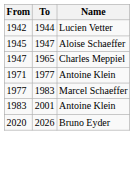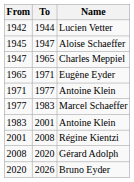 <table class="wikitable">
 <tr>
 <th>From</th>
 <th>To</th>
 <th>Name</th>
 </tr>
 <tr>
 <td>1942</td>
 <td>1944</td>
 <td>Lucien Vetter</td>
 </tr>
 <tr>
 <td>1945</td>
 <td>1947</td>
 <td>Aloise Schaeffer</td>
 </tr>
 <tr>
 <td>1947</td>
 <td>1965</td>
 <td>Charles Meppiel</td>
 </tr>
 <tr>
+<td>1965</td>
+<td>1971</td>
+<td>Eugène Eyder</td>
+</tr>
+<tr>
 <td>1971</td>
 <td>1977</td>
 <td>Antoine Klein</td>
 </tr>
 <tr>
 <td>1977</td>
 <td>1983</td>
 <td>Marcel Schaeffer</td>
 </tr>
 <tr>
 <td>1983</td>
 <td>2001</td>
 <td>Antoine Klein</td>
 </tr>
 <tr>
+<td>2001</td>
+<td>2008</td>
+<td>Régine Kientzi</td>
+</tr>
+<tr>
+<td>2008</td>
+<td>2020</td>
+<td>Gérard Adolph</td>
+</tr>
+<tr>
 <td>2020</td>
 <td>2026</td>
 <td>Bruno Eyder</td>
 </tr>
 </table>
